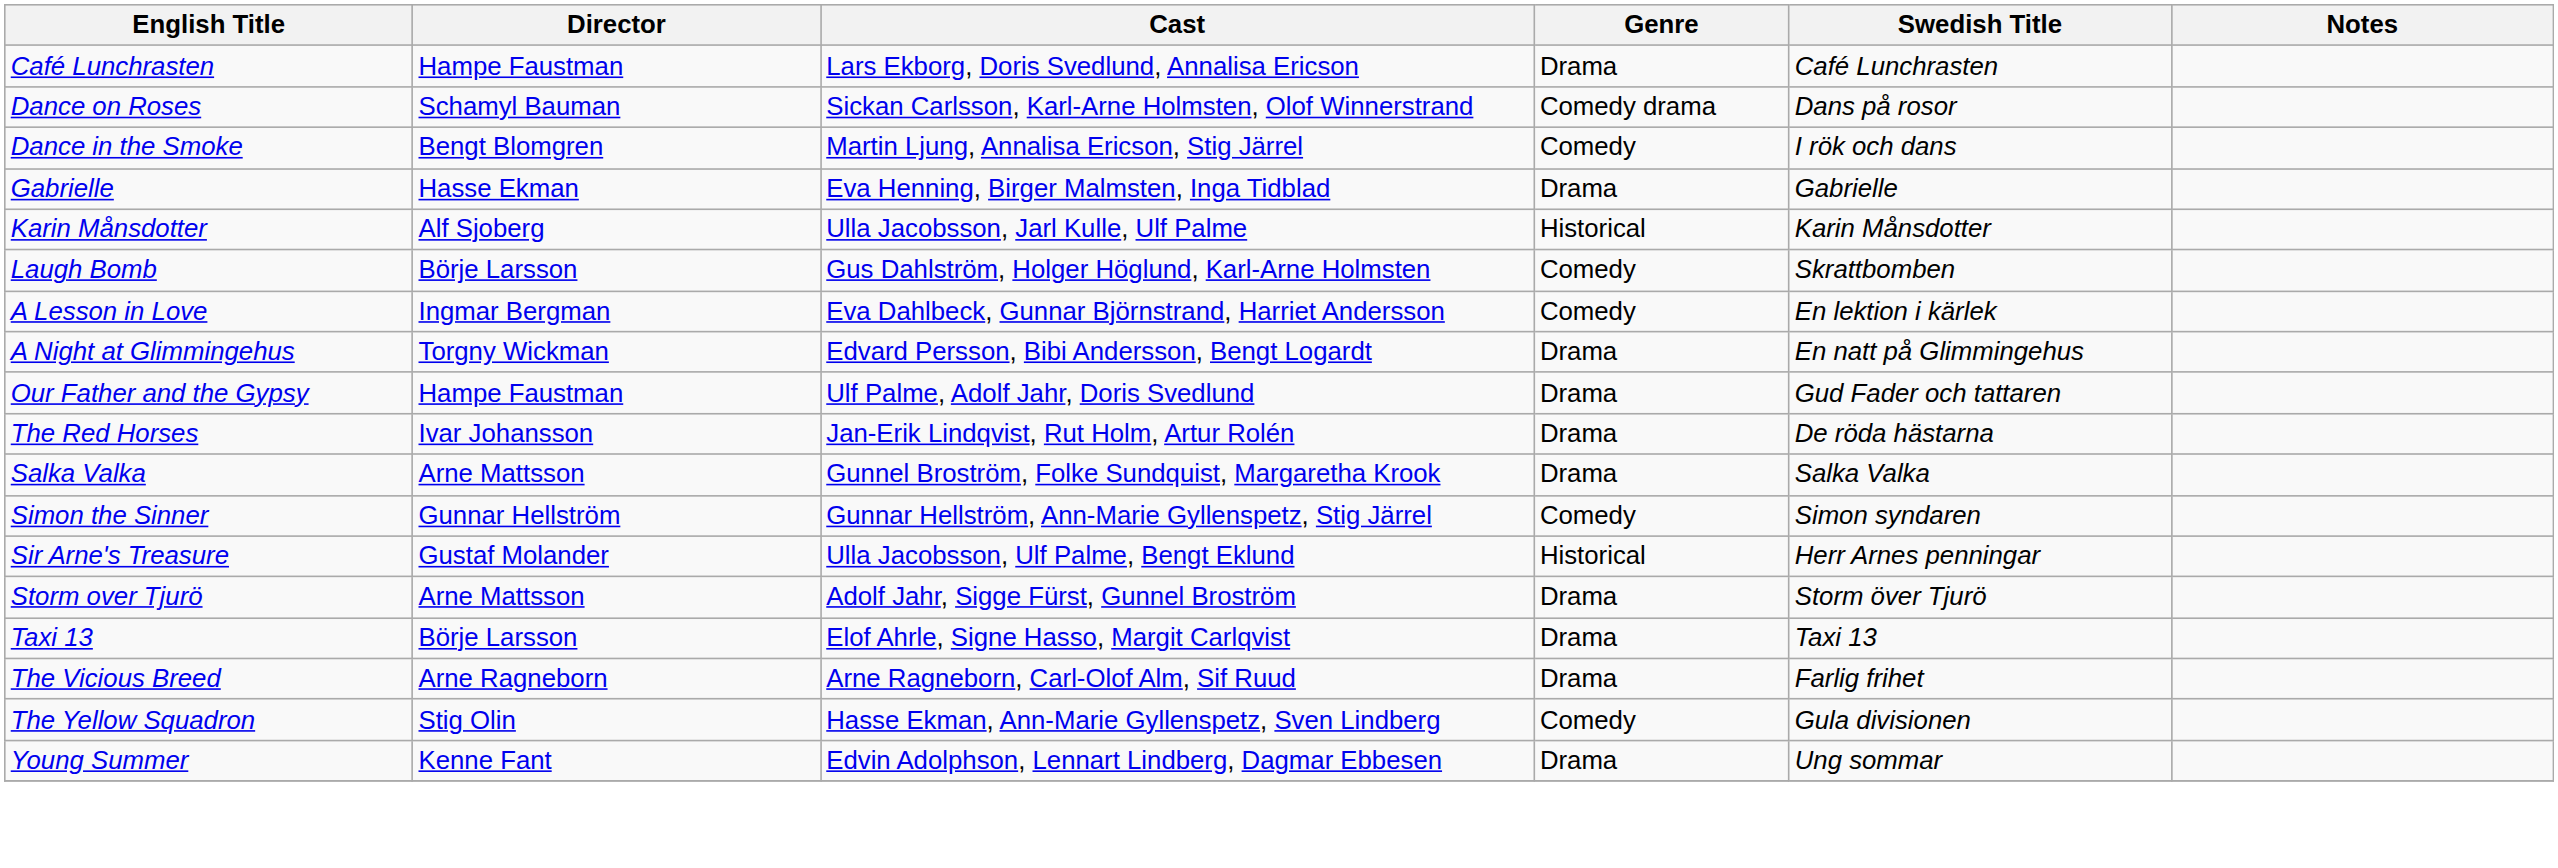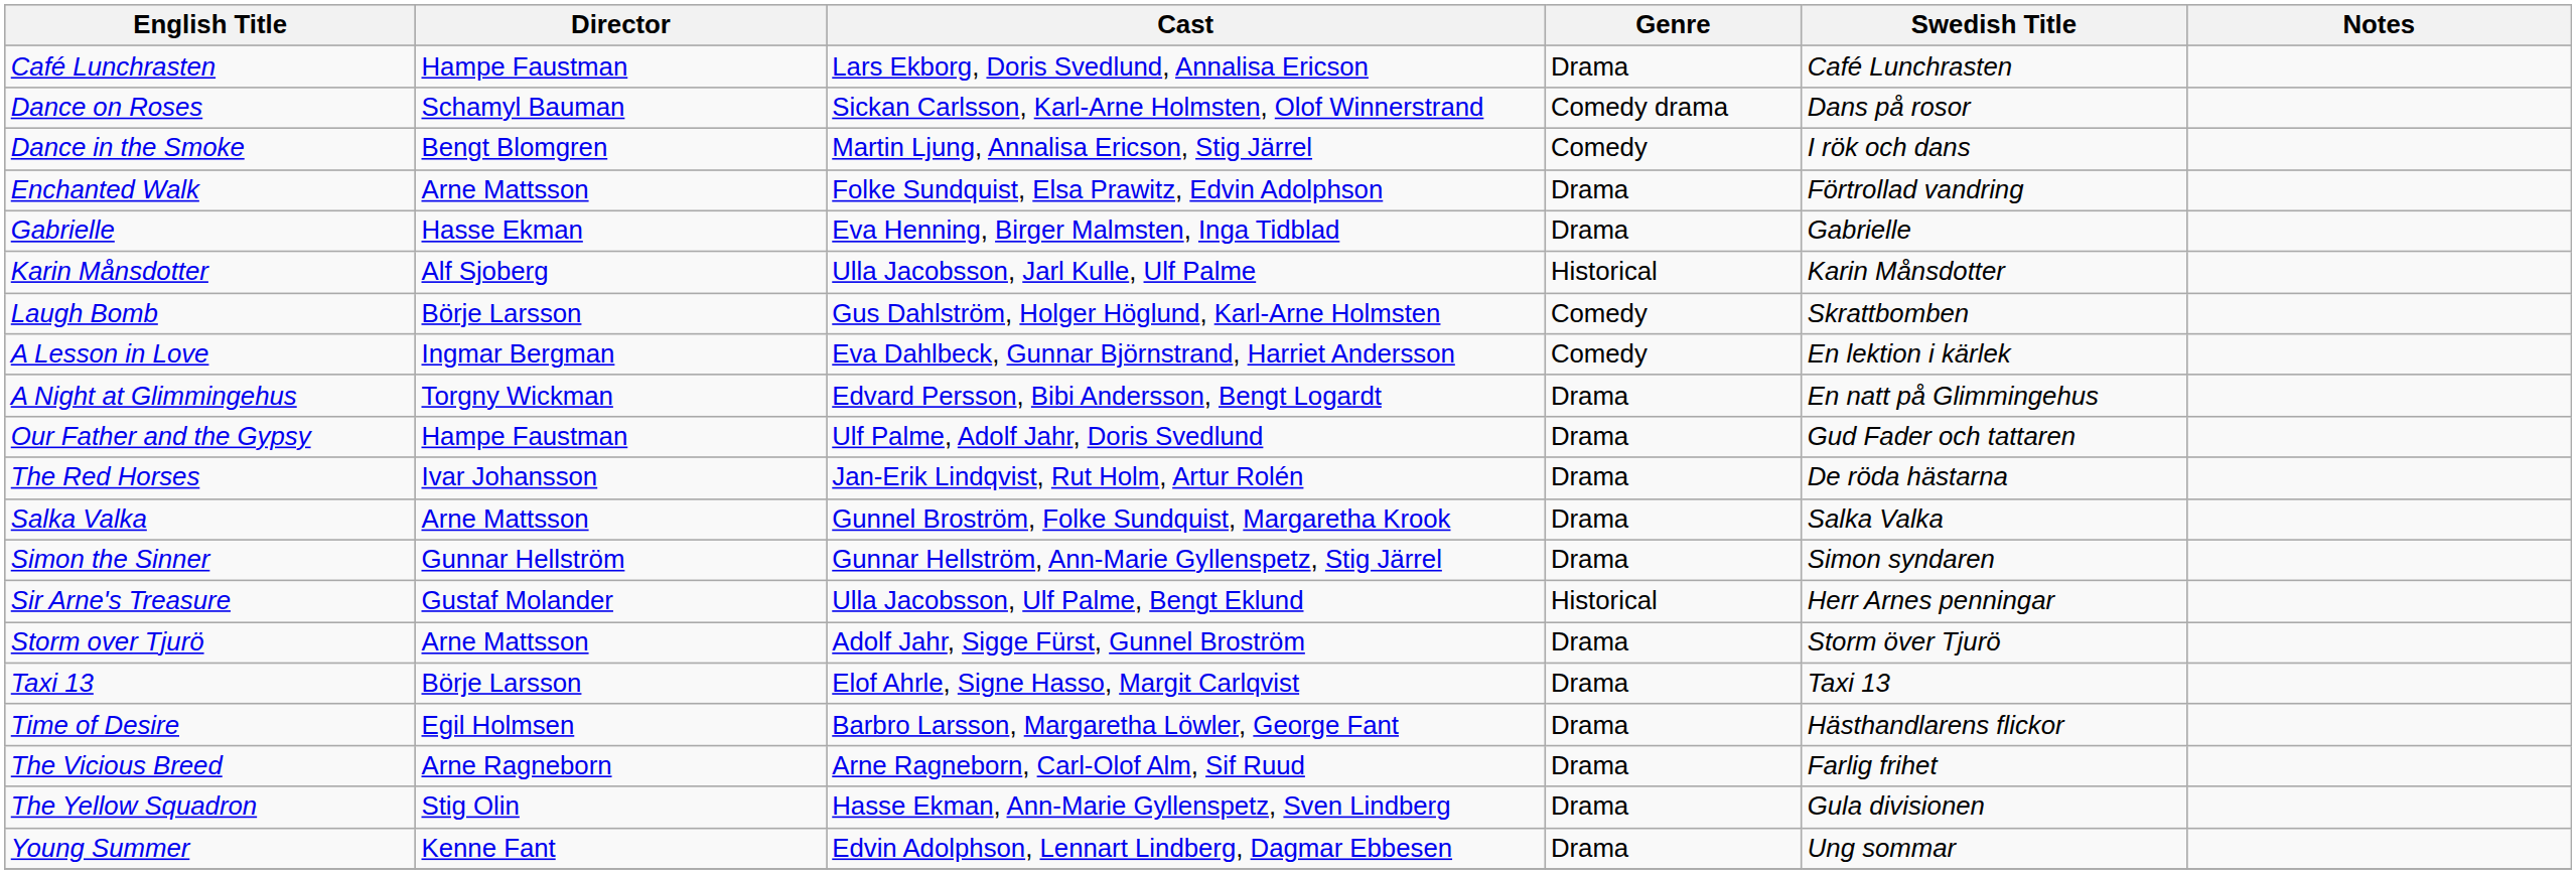 <table class="wikitable" style="width:100%;">
 <tr>
 <th style="width:16%;">English Title</th>
 <th style="width:16%;">Director</th>
 <th style="width:28%;">Cast</th>
 <th style="width:10%;">Genre</th>
 <th style="width:15%;">Swedish Title</th>
 <th style="width:15%;">Notes</th>
 </tr>
 <tr>
 <td><em><a href='#'>Café Lunchrasten</a></em></td>
 <td><a href='#'>Hampe Faustman</a></td>
 <td><a href='#'>Lars Ekborg</a>, <a href='#'>Doris Svedlund</a>, <a href='#'>Annalisa Ericson</a></td>
 <td>Drama</td>
 <td><em>Café Lunchrasten</em></td>
 <td></td>
 </tr>
 <tr>
 <td><em><a href='#'>Dance on Roses</a></em></td>
 <td><a href='#'>Schamyl Bauman</a></td>
 <td><a href='#'>Sickan Carlsson</a>, <a href='#'>Karl-Arne Holmsten</a>, <a href='#'>Olof Winnerstrand</a></td>
 <td>Comedy drama</td>
 <td><em>Dans på rosor</em></td>
 <td></td>
 </tr>
 <tr>
 <td><em><a href='#'>Dance in the Smoke</a></em></td>
 <td><a href='#'>Bengt Blomgren</a></td>
 <td><a href='#'>Martin Ljung</a>, <a href='#'>Annalisa Ericson</a>, <a href='#'>Stig Järrel</a></td>
 <td>Comedy</td>
 <td><em>I rök och dans</em></td>
+<td></td>
+</tr>
+<tr>
+<td><em><a href='#'>Enchanted Walk</a></em></td>
+<td><a href='#'>Arne Mattsson</a></td>
+<td><a href='#'>Folke Sundquist</a>, <a href='#'>Elsa Prawitz</a>, <a href='#'>Edvin Adolphson</a></td>
+<td>Drama</td>
+<td><em>Förtrollad vandring</em></td>
 <td></td>
 </tr>
 <tr>
 <td><em><a href='#'>Gabrielle</a></em></td>
 <td><a href='#'>Hasse Ekman</a></td>
 <td><a href='#'>Eva Henning</a>, <a href='#'>Birger Malmsten</a>, <a href='#'>Inga Tidblad</a></td>
 <td>Drama</td>
 <td><em>Gabrielle </em></td>
 <td></td>
 </tr>
 <tr>
 <td><em><a href='#'>Karin Månsdotter</a></em></td>
 <td><a href='#'>Alf Sjoberg</a></td>
 <td><a href='#'>Ulla Jacobsson</a>, <a href='#'>Jarl Kulle</a>, <a href='#'>Ulf Palme</a></td>
 <td>Historical</td>
 <td><em>Karin Månsdotter</em></td>
 <td></td>
 </tr>
 <tr>
 <td><em><a href='#'>Laugh Bomb</a></em></td>
 <td><a href='#'>Börje Larsson</a></td>
 <td><a href='#'>Gus Dahlström</a>, <a href='#'>Holger Höglund</a>, <a href='#'>Karl-Arne Holmsten</a></td>
 <td>Comedy</td>
 <td><em>Skrattbomben</em></td>
 <td></td>
 </tr>
 <tr>
 <td><em><a href='#'>A Lesson in Love</a></em></td>
 <td><a href='#'>Ingmar Bergman</a></td>
 <td><a href='#'>Eva Dahlbeck</a>, <a href='#'>Gunnar Björnstrand</a>, <a href='#'>Harriet Andersson</a></td>
 <td>Comedy</td>
 <td><em>En lektion i kärlek</em></td>
 <td></td>
 </tr>
 <tr>
 <td><em><a href='#'>A Night at Glimmingehus</a></em></td>
 <td><a href='#'>Torgny Wickman</a></td>
 <td><a href='#'>Edvard Persson</a>, <a href='#'>Bibi Andersson</a>, <a href='#'>Bengt Logardt</a></td>
 <td>Drama</td>
 <td><em>En natt på Glimmingehus</em></td>
 <td></td>
 </tr>
 <tr>
 <td><em><a href='#'>Our Father and the Gypsy</a></em></td>
 <td><a href='#'>Hampe Faustman</a></td>
 <td><a href='#'>Ulf Palme</a>, <a href='#'>Adolf Jahr</a>, <a href='#'>Doris Svedlund</a></td>
 <td>Drama</td>
 <td><em> Gud Fader och tattaren</em></td>
 <td></td>
 </tr>
 <tr>
 <td><em><a href='#'>The Red Horses</a></em></td>
 <td><a href='#'>Ivar Johansson</a></td>
 <td><a href='#'>Jan-Erik Lindqvist</a>, <a href='#'>Rut Holm</a>, <a href='#'>Artur Rolén</a></td>
 <td>Drama</td>
 <td><em>De röda hästarna</em></td>
 <td></td>
 </tr>
 <tr>
 <td><em><a href='#'>Salka Valka</a></em></td>
 <td><a href='#'>Arne Mattsson</a></td>
 <td><a href='#'>Gunnel Broström</a>, <a href='#'>Folke Sundquist</a>, <a href='#'>Margaretha Krook</a></td>
 <td>Drama</td>
 <td><em>Salka Valka</em></td>
 <td></td>
 </tr>
 <tr>
 <td><em><a href='#'>Simon the Sinner</a></em></td>
 <td><a href='#'>Gunnar Hellström</a></td>
 <td><a href='#'>Gunnar Hellström</a>, <a href='#'>Ann-Marie Gyllenspetz</a>, <a href='#'>Stig Järrel</a></td>
-<td>Comedy</td>
+<td>Drama</td>
 <td><em>Simon syndaren</em></td>
 <td></td>
 </tr>
 <tr>
 <td><em><a href='#'>Sir Arne's Treasure</a></em></td>
 <td><a href='#'>Gustaf Molander</a></td>
 <td><a href='#'>Ulla Jacobsson</a>, <a href='#'>Ulf Palme</a>, <a href='#'>Bengt Eklund</a></td>
 <td>Historical</td>
 <td><em>Herr Arnes penningar</em></td>
 <td></td>
 </tr>
 <tr>
 <td><em><a href='#'>Storm over Tjurö</a></em></td>
 <td><a href='#'>Arne Mattsson</a></td>
 <td><a href='#'>Adolf Jahr</a>, <a href='#'>Sigge Fürst</a>, <a href='#'>Gunnel Broström</a></td>
 <td>Drama</td>
 <td><em>Storm över Tjurö</em></td>
 <td></td>
 </tr>
 <tr>
 <td><em><a href='#'>Taxi 13</a></em></td>
 <td><a href='#'>Börje Larsson</a></td>
 <td><a href='#'>Elof Ahrle</a>, <a href='#'>Signe Hasso</a>, <a href='#'>Margit Carlqvist</a></td>
 <td>Drama</td>
 <td><em>Taxi 13</em></td>
 <td></td>
 </tr>
 <tr>
+<td><em><a href='#'>Time of Desire</a></em></td>
+<td><a href='#'>Egil Holmsen</a></td>
+<td><a href='#'>Barbro Larsson</a>, <a href='#'>Margaretha Löwler</a>, <a href='#'>George Fant</a></td>
+<td>Drama</td>
+<td><em>Hästhandlarens flickor</em></td>
+<td></td>
+</tr>
+<tr>
 <td><em><a href='#'>The Vicious Breed</a></em></td>
 <td><a href='#'>Arne Ragneborn</a></td>
 <td><a href='#'>Arne Ragneborn</a>, <a href='#'>Carl-Olof Alm</a>, <a href='#'>Sif Ruud</a></td>
 <td>Drama</td>
 <td><em>Farlig frihet</em></td>
 <td></td>
 </tr>
 <tr>
 <td><em><a href='#'>The Yellow Squadron</a></em></td>
 <td><a href='#'>Stig Olin</a></td>
 <td><a href='#'>Hasse Ekman</a>, <a href='#'>Ann-Marie Gyllenspetz</a>, <a href='#'>Sven Lindberg</a></td>
-<td>Comedy</td>
+<td>Drama</td>
 <td><em>Gula divisionen</em></td>
 <td></td>
 </tr>
 <tr>
 <td><em><a href='#'>Young Summer</a></em></td>
 <td><a href='#'>Kenne Fant</a></td>
 <td><a href='#'>Edvin Adolphson</a>, <a href='#'>Lennart Lindberg</a>, <a href='#'>Dagmar Ebbesen</a></td>
 <td>Drama</td>
 <td><em>Ung sommar</em></td>
 <td></td>
 </tr>
 <tr>
 </tr>
 </table>
